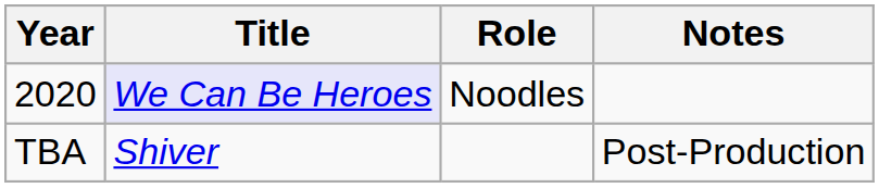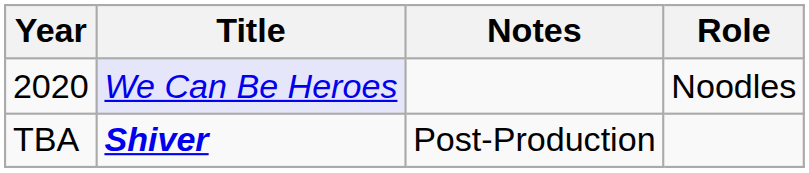 <table class="wikitable sortable">
 <tr>
 <th>Year</th>
 <th>Title</th>
+<th>Notes</th>
 <th>Role</th>
-<th>Notes</th>
 </tr>
 <tr>
 <td>2020</td>
 <td style="background: lavender;"><em><a href='#'>We Can Be Heroes</a></em></td>
+<td></td>
 <td>Noodles</td>
-<td></td>
 </tr>
 <tr>
 <td>TBA</td>
-<td><em><a href='#'>Shiver</a></em></td>
+<td><strong><em><a href='#'>Shiver</a></em></strong></td>
+<td>Post-Production</td>
 <td></td>
-<td>Post-Production</td>
 </tr>
 </table>
